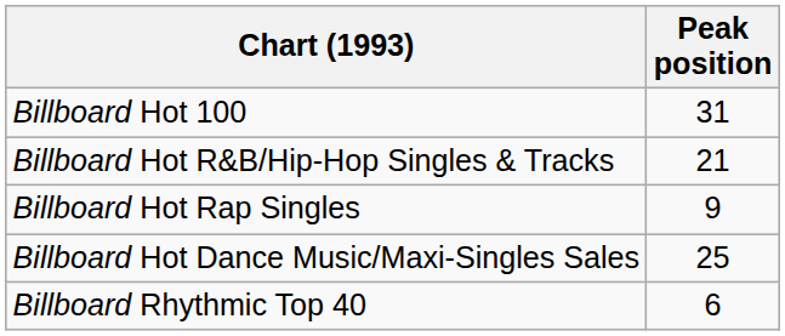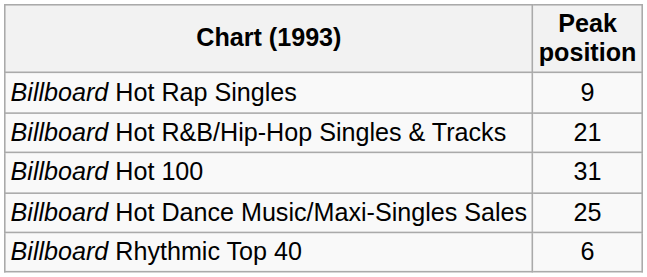 <table class="wikitable sortable">
 <tr>
 <th>Chart (1993)</th>
 <th>Peak<br>position</th>
 </tr>
 <tr>
-<td><em>Billboard</em> Hot 100</td>
-<td align="center">31</td>
+<td><em>Billboard</em> Hot Rap Singles</td>
+<td align="center">9</td>
 </tr>
 <tr>
 <td><em>Billboard</em> Hot R&B/Hip-Hop Singles & Tracks</td>
 <td align="center">21</td>
 </tr>
 <tr>
-<td><em>Billboard</em> Hot Rap Singles</td>
-<td align="center">9</td>
+<td><em>Billboard</em> Hot 100</td>
+<td align="center">31</td>
 </tr>
 <tr>
 <td><em>Billboard</em> Hot Dance Music/Maxi-Singles Sales</td>
 <td align="center">25</td>
 </tr>
 <tr>
 <td><em>Billboard</em> Rhythmic Top 40</td>
 <td align="center">6</td>
 </tr>
 </table>
